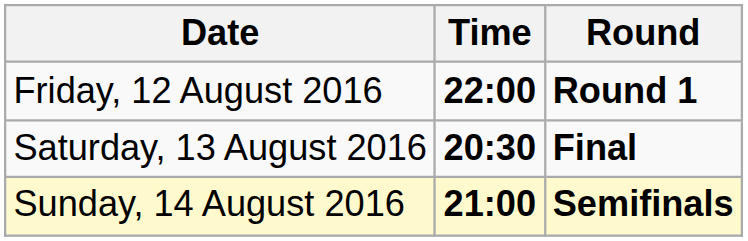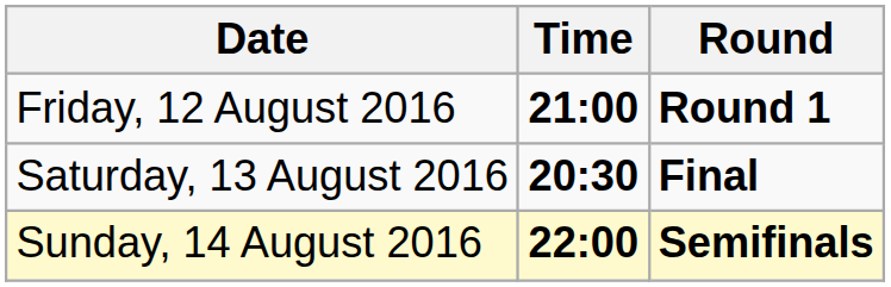 <table class="wikitable">
 <tr>
 <th>Date</th>
 <th>Time</th>
 <th>Round</th>
 </tr>
 <tr>
 <td>Friday, 12 August 2016</td>
-<td><strong>22:00</strong></td>
+<td><strong>21:00</strong></td>
 <td><strong>Round 1</strong></td>
 </tr>
 <tr>
 <td>Saturday, 13 August 2016</td>
 <td><strong>20:30</strong></td>
 <td><strong>Final</strong></td>
 </tr>
 <tr style=background:lemonchiffon>
 <td>Sunday, 14 August 2016</td>
-<td><strong>21:00</strong></td>
+<td><strong>22:00</strong></td>
 <td><strong>Semifinals</strong></td>
 </tr>
 </table>
